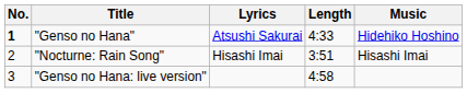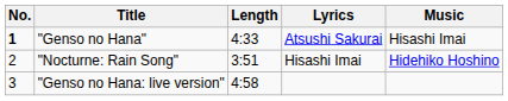 <table class="wikitable">
 <tr>
 <th>No.</th>
 <th>Title</th>
+<th>Length</th>
 <th>Lyrics</th>
-<th>Length</th>
 <th>Music</th>
 </tr>
 <tr>
 <td><strong>1</strong></td>
 <td>"Genso no Hana"</td>
+<td>4:33</td>
 <td><a href='#'>Atsushi Sakurai</a></td>
-<td>4:33</td>
-<td><a href='#'>Hidehiko Hoshino</a></td>
+<td>Hisashi Imai</td>
 </tr>
 <tr>
 <td>2</td>
 <td>"Nocturne: Rain Song"</td>
-<td>Hisashi Imai</td>
 <td>3:51</td>
 <td>Hisashi Imai</td>
+<td><a href='#'>Hidehiko Hoshino</a></td>
 </tr>
 <tr>
 <td>3</td>
 <td>"Genso no Hana: live version"</td>
+<td>4:58</td>
 <td></td>
-<td>4:58</td>
 <td></td>
 </tr>
 </table>
